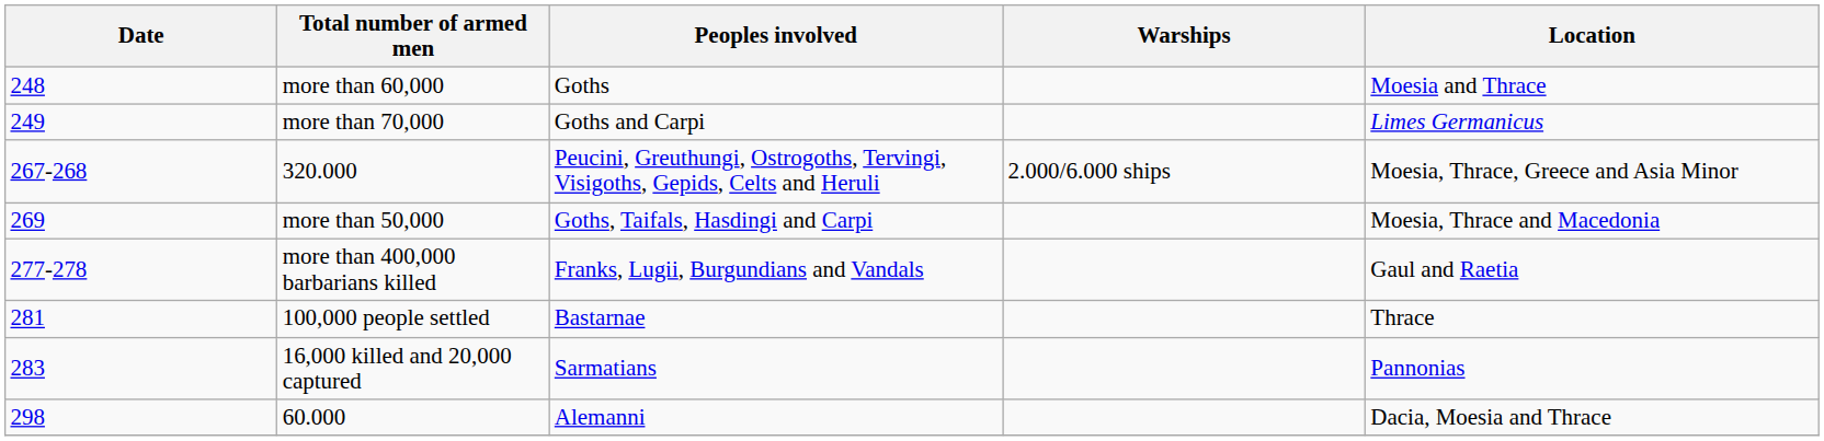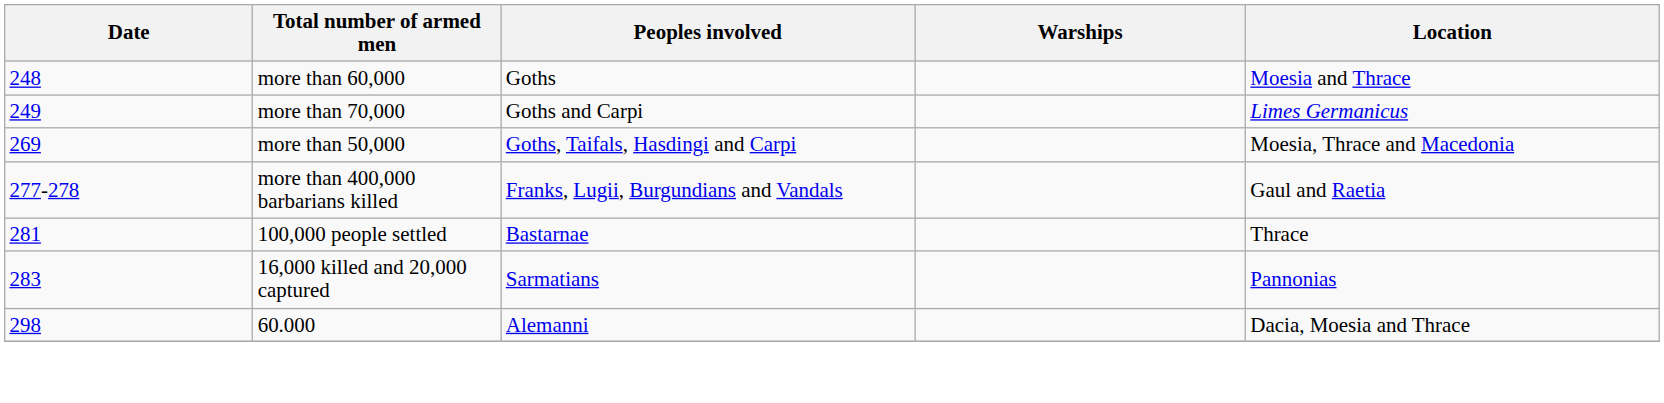 <table class="wikitable" width="100%">
 <tr>
 <th width="15%">Date</th>
 <th width="15%">Total number of armed men</th>
 <th width="25%">Peoples involved</th>
 <th width="20%">Warships</th>
 <th width="25%">Location</th>
 </tr>
 <tr>
 <td><a href='#'>248</a></td>
 <td>more than 60,000</td>
 <td>Goths</td>
 <td></td>
 <td><a href='#'>Moesia</a> and <a href='#'>Thrace</a></td>
 </tr>
 <tr>
 <td><a href='#'>249</a></td>
 <td>more than 70,000</td>
 <td>Goths and Carpi</td>
 <td></td>
 <td><em><a href='#'>Limes Germanicus</a></em></td>
-</tr>
-<tr>
-<td><a href='#'>267</a>-<a href='#'>268</a></td>
-<td>320.000</td>
-<td><a href='#'>Peucini</a>, <a href='#'>Greuthungi</a>, <a href='#'>Ostrogoths</a>, <a href='#'>Tervingi</a>, <a href='#'>Visigoths</a>, <a href='#'>Gepids</a>, <a href='#'>Celts</a> and <a href='#'>Heruli</a></td>
-<td>2.000/6.000 ships</td>
-<td>Moesia, Thrace, Greece and Asia Minor</td>
 </tr>
 <tr>
 <td><a href='#'>269</a></td>
 <td>more than 50,000</td>
 <td><a href='#'>Goths</a>, <a href='#'>Taifals</a>, <a href='#'>Hasdingi</a> and <a href='#'>Carpi</a></td>
 <td></td>
 <td>Moesia, Thrace and <a href='#'>Macedonia</a></td>
 </tr>
 <tr>
 <td><a href='#'>277</a>-<a href='#'>278</a></td>
 <td>more than 400,000 barbarians killed</td>
 <td><a href='#'>Franks</a>, <a href='#'>Lugii</a>, <a href='#'>Burgundians</a> and <a href='#'>Vandals</a></td>
 <td></td>
 <td>Gaul and <a href='#'>Raetia</a></td>
 </tr>
 <tr>
 <td><a href='#'>281</a></td>
 <td>100,000 people settled</td>
 <td><a href='#'>Bastarnae</a></td>
 <td></td>
 <td>Thrace</td>
 </tr>
 <tr>
 <td><a href='#'>283</a></td>
 <td>16,000 killed and 20,000 captured</td>
 <td><a href='#'>Sarmatians</a></td>
 <td></td>
 <td><a href='#'>Pannonias</a></td>
 </tr>
 <tr>
 <td><a href='#'>298</a></td>
 <td>60.000</td>
 <td><a href='#'>Alemanni</a></td>
 <td></td>
 <td>Dacia, Moesia and Thrace</td>
 </tr>
 <tr>
 </tr>
 </table>
